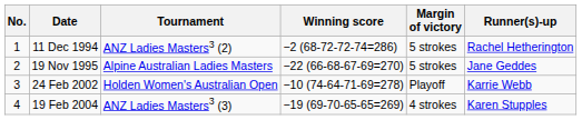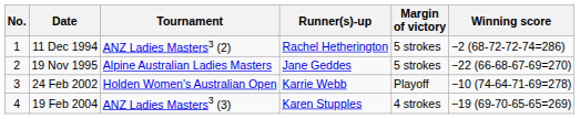 <table class="wikitable" style="font-size:95%;">
 <tr>
 <th>No.</th>
 <th>Date</th>
 <th>Tournament</th>
+<th>Runner(s)-up</th>
+<th>Margin<br>of victory</th>
 <th>Winning score</th>
-<th>Margin<br>of victory</th>
-<th>Runner(s)-up</th>
 </tr>
 <tr>
 <td align=center>1</td>
 <td align=right>11 Dec 1994</td>
 <td><a href='#'>ANZ Ladies Masters</a><sup>3</sup> (2)</td>
+<td> <a href='#'>Rachel Hetherington</a></td>
+<td>5 strokes</td>
 <td>−2 (68-72-72-74=286)</td>
-<td>5 strokes</td>
-<td> <a href='#'>Rachel Hetherington</a></td>
 </tr>
 <tr>
 <td align=center>2</td>
 <td align=right>19 Nov 1995</td>
 <td><a href='#'>Alpine Australian Ladies Masters</a></td>
+<td> <a href='#'>Jane Geddes</a></td>
+<td>5 strokes</td>
 <td>−22 (66-68-67-69=270)</td>
-<td>5 strokes</td>
-<td> <a href='#'>Jane Geddes</a></td>
 </tr>
 <tr>
 <td align=center>3</td>
 <td align=right>24 Feb 2002</td>
 <td><a href='#'>Holden Women's Australian Open</a></td>
+<td> <a href='#'>Karrie Webb</a></td>
+<td>Playoff</td>
 <td>−10 (74-64-71-69=278)</td>
-<td>Playoff</td>
-<td> <a href='#'>Karrie Webb</a></td>
 </tr>
 <tr>
 <td align=center>4</td>
 <td align=right>19 Feb 2004</td>
 <td><a href='#'>ANZ Ladies Masters</a><sup>3</sup> (3)</td>
+<td> <a href='#'>Karen Stupples</a></td>
+<td>4 strokes</td>
 <td>−19 (69-70-65-65=269)</td>
-<td>4 strokes</td>
-<td> <a href='#'>Karen Stupples</a></td>
 </tr>
 </table>
